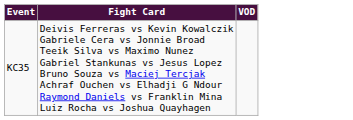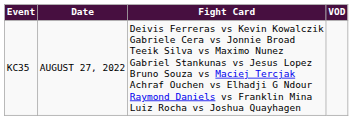 <table class="sortable wikitable succession-box" style="font-size:90%;">
 <tr>
 <th scope="col" style="background:#470f40; color:white;">Event</th>
+<th scope="col" style="background:#470f40; color:white;">Date</th>
 <th scope="col" style="background:#470f40; color:white;">Fight Card</th>
 <th scope="col" style="background:#470f40; color:white;">VOD</th>
 </tr>
 <tr>
 <td>KC35</td>
+<td>AUGUST 27, 2022</td>
 <td>Deivis Ferreras vs Kevin Kowalczik<br>Gabriele Cera vs Jonnie Broad<br>Teeik Silva vs Maximo Nunez<br>Gabriel Stankunas vs Jesus Lopez<br>Bruno Souza vs <a href='#'>Maciej Tercjak</a><br>Achraf Ouchen vs Elhadji G Ndour<br><a href='#'>Raymond Daniels</a> vs Franklin Mina<br>Luiz Rocha vs Joshua Quayhagen</td>
 <td></td>
 </tr>
 </table>
